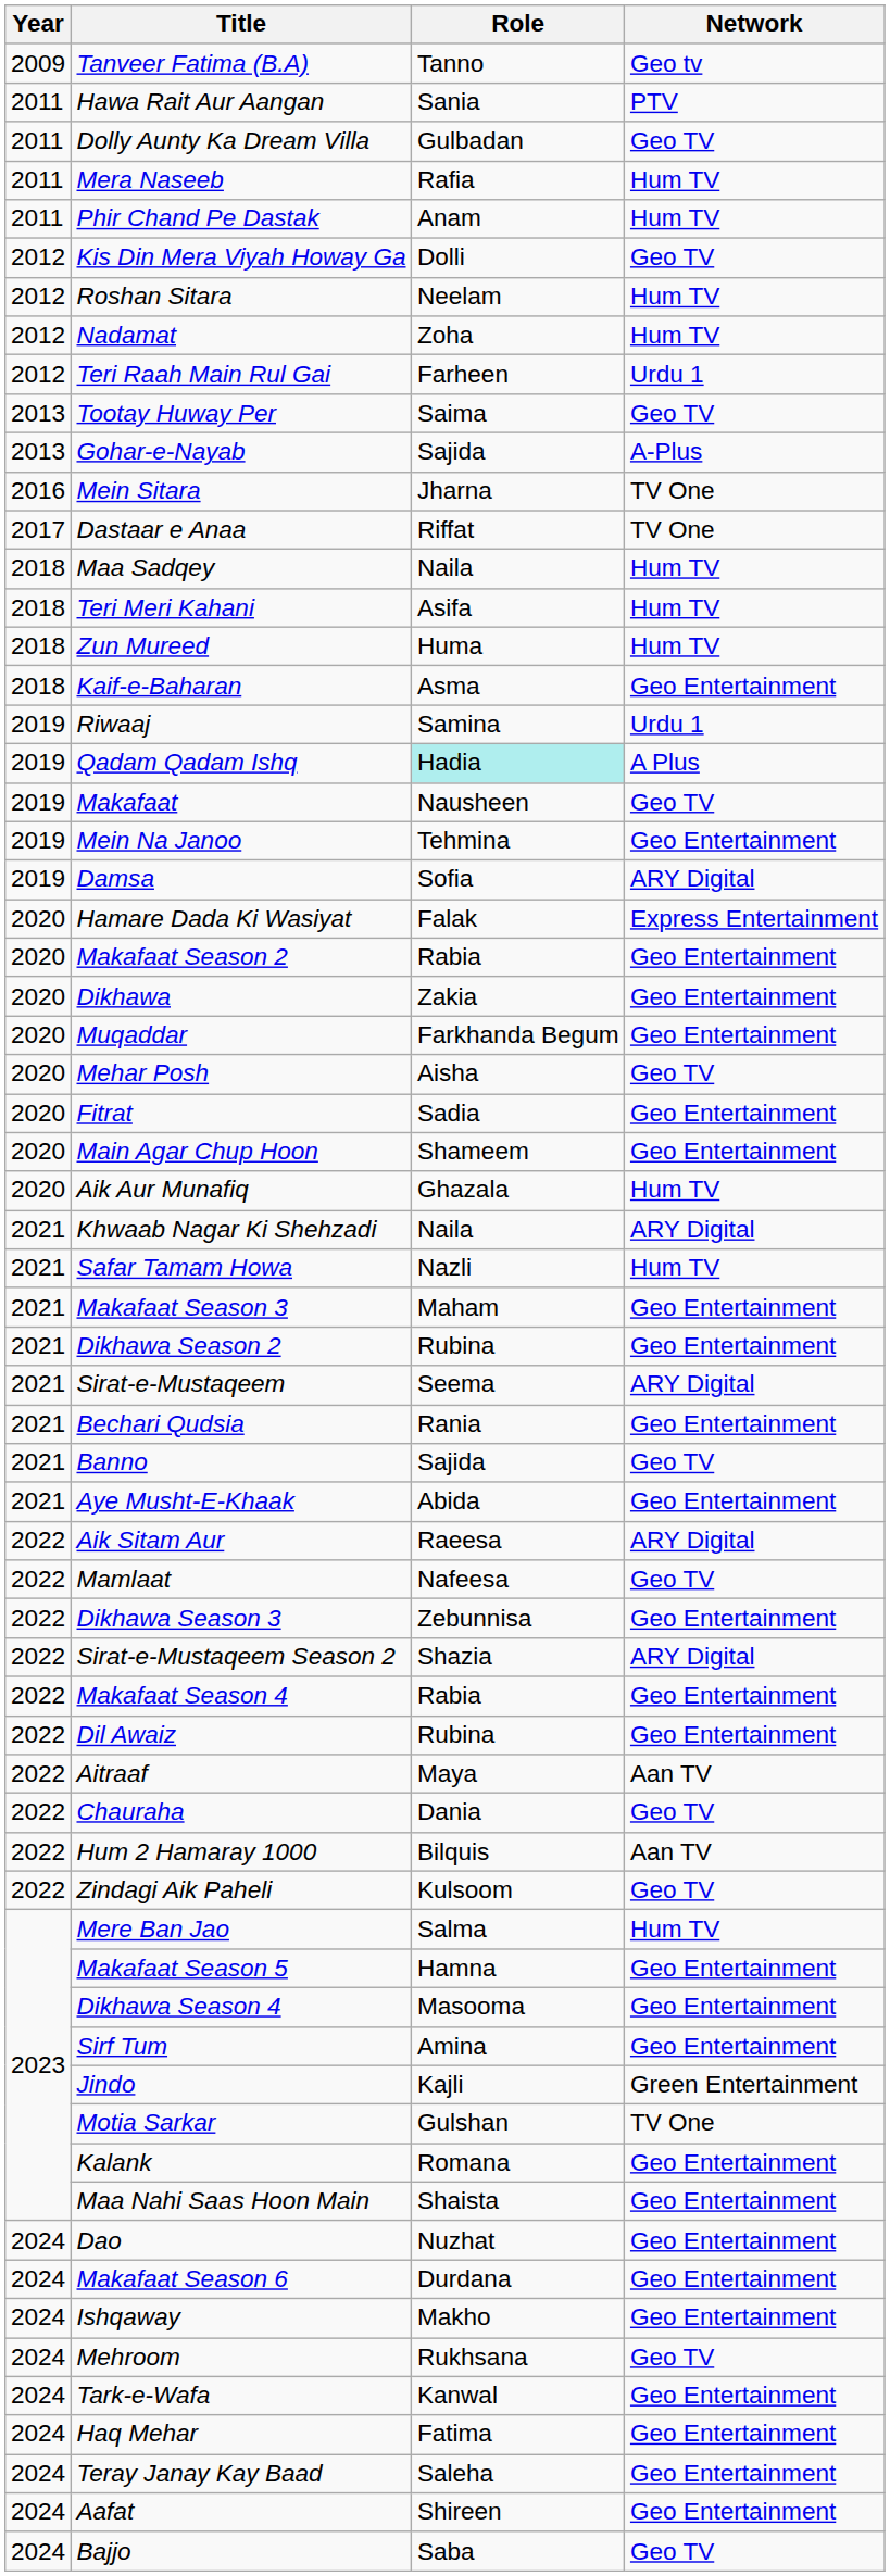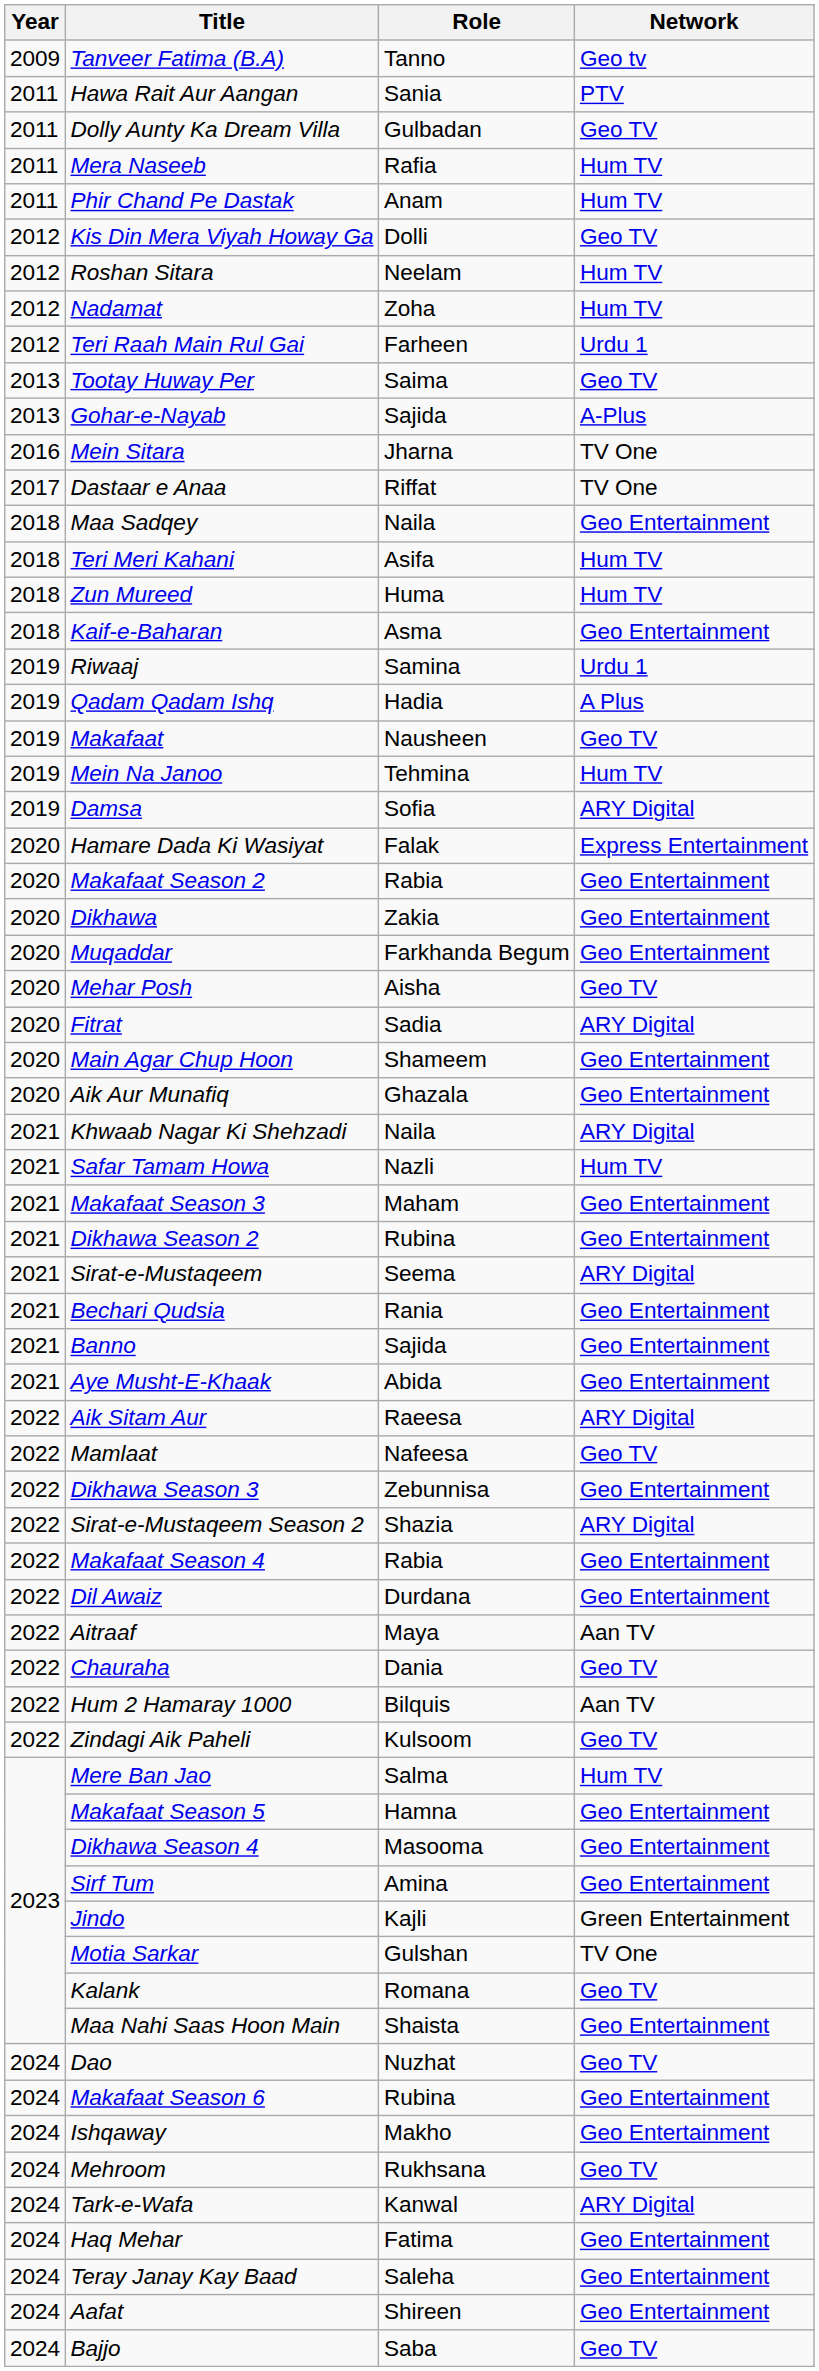 <table class="wikitable sortable plainrowheaders">
 <tr style="text-align:center;">
 <th scope="col">Year</th>
 <th scope="col">Title</th>
 <th scope="col">Role</th>
 <th scope="col">Network</th>
 </tr>
 <tr>
 <td>2009</td>
 <td><em><a href='#'>Tanveer Fatima (B.A)</a></em></td>
 <td>Tanno</td>
 <td><a href='#'>Geo tv </a></td>
 </tr>
 <tr>
 <td>2011</td>
 <td><em>Hawa Rait Aur Aangan</em></td>
 <td>Sania</td>
 <td><a href='#'>PTV</a></td>
 </tr>
 <tr>
 <td>2011</td>
 <td><em>Dolly Aunty Ka Dream Villa</em></td>
 <td>Gulbadan</td>
 <td><a href='#'>Geo TV</a></td>
 </tr>
 <tr>
 <td>2011</td>
 <td><em><a href='#'>Mera Naseeb</a></em></td>
 <td>Rafia</td>
 <td><a href='#'>Hum TV</a></td>
 </tr>
 <tr>
 <td>2011</td>
 <td><em><a href='#'>Phir Chand Pe Dastak</a></em></td>
 <td>Anam</td>
 <td><a href='#'>Hum TV</a></td>
 </tr>
 <tr>
 <td>2012</td>
 <td><em><a href='#'>Kis Din Mera Viyah Howay Ga</a></em></td>
 <td>Dolli</td>
 <td><a href='#'>Geo TV</a></td>
 </tr>
 <tr>
 <td>2012</td>
 <td><em>Roshan Sitara</em></td>
 <td>Neelam</td>
 <td><a href='#'>Hum TV</a></td>
 </tr>
 <tr>
 <td>2012</td>
 <td><em><a href='#'>Nadamat</a></em></td>
 <td>Zoha</td>
 <td><a href='#'>Hum TV</a></td>
 </tr>
 <tr>
 <td>2012</td>
 <td><em><a href='#'>Teri Raah Main Rul Gai</a></em></td>
 <td>Farheen</td>
 <td><a href='#'>Urdu 1</a></td>
 </tr>
 <tr>
 <td>2013</td>
 <td><em><a href='#'>Tootay Huway Per</a></em></td>
 <td>Saima</td>
 <td><a href='#'>Geo TV</a></td>
 </tr>
 <tr>
 <td>2013</td>
 <td><em><a href='#'>Gohar-e-Nayab</a></em></td>
 <td>Sajida</td>
 <td><a href='#'>A-Plus</a></td>
 </tr>
 <tr>
 <td>2016</td>
 <td><em><a href='#'>Mein Sitara</a></em></td>
 <td>Jharna</td>
 <td>TV One</td>
 </tr>
 <tr>
 <td>2017</td>
 <td><em>Dastaar e Anaa</em></td>
 <td>Riffat</td>
 <td>TV One</td>
 </tr>
 <tr>
 <td>2018</td>
 <td><em>Maa Sadqey</em></td>
 <td>Naila</td>
-<td><a href='#'>Hum TV</a></td>
+<td><a href='#'>Geo Entertainment</a></td>
 </tr>
 <tr>
 <td>2018</td>
 <td><em><a href='#'>Teri Meri Kahani</a></em></td>
 <td>Asifa</td>
 <td><a href='#'>Hum TV</a></td>
 </tr>
 <tr>
 <td>2018</td>
 <td><em><a href='#'>Zun Mureed</a></em></td>
 <td>Huma</td>
 <td><a href='#'>Hum TV</a></td>
 </tr>
 <tr>
 <td>2018</td>
 <td><em><a href='#'>Kaif-e-Baharan</a></em></td>
 <td>Asma</td>
 <td><a href='#'>Geo Entertainment</a></td>
 </tr>
 <tr>
 <td>2019</td>
 <td><em>Riwaaj</em></td>
 <td>Samina</td>
 <td><a href='#'>Urdu 1</a></td>
 </tr>
 <tr>
 <td>2019</td>
 <td><em><a href='#'>Qadam Qadam Ishq</a></em></td>
-<td style="background: paleturquoise;">Hadia</td>
+<td>Hadia</td>
 <td><a href='#'>A Plus</a></td>
 </tr>
 <tr>
 <td>2019</td>
 <td><em><a href='#'>Makafaat</a></em></td>
 <td>Nausheen</td>
 <td><a href='#'>Geo TV</a></td>
 </tr>
 <tr>
 <td>2019</td>
 <td><em><a href='#'>Mein Na Janoo</a></em></td>
 <td>Tehmina</td>
-<td><a href='#'>Geo Entertainment</a></td>
+<td><a href='#'>Hum TV</a></td>
 </tr>
 <tr>
 <td>2019</td>
 <td><em><a href='#'>Damsa</a></em></td>
 <td>Sofia</td>
 <td><a href='#'>ARY Digital</a></td>
 </tr>
 <tr>
 <td>2020</td>
 <td><em>Hamare Dada Ki Wasiyat</em></td>
 <td>Falak</td>
 <td><a href='#'>Express Entertainment</a></td>
 </tr>
 <tr>
 <td>2020</td>
 <td><em><a href='#'>Makafaat Season 2</a></em></td>
 <td>Rabia</td>
 <td><a href='#'>Geo Entertainment</a></td>
 </tr>
 <tr>
 <td>2020</td>
 <td><em><a href='#'>Dikhawa</a></em></td>
 <td>Zakia</td>
 <td><a href='#'>Geo Entertainment</a></td>
 </tr>
 <tr>
 <td>2020</td>
 <td><em><a href='#'>Muqaddar</a></em></td>
 <td>Farkhanda Begum</td>
 <td><a href='#'>Geo Entertainment</a></td>
 </tr>
 <tr>
 <td>2020</td>
 <td><em><a href='#'>Mehar Posh</a></em></td>
 <td>Aisha</td>
 <td><a href='#'>Geo TV</a></td>
 </tr>
 <tr>
 <td>2020</td>
 <td><em><a href='#'>Fitrat</a></em></td>
 <td>Sadia</td>
-<td><a href='#'>Geo Entertainment</a></td>
+<td><a href='#'>ARY Digital</a></td>
 </tr>
 <tr>
 <td>2020</td>
 <td><em><a href='#'>Main Agar Chup Hoon</a></em></td>
 <td>Shameem</td>
 <td><a href='#'>Geo Entertainment</a></td>
 </tr>
 <tr>
 <td>2020</td>
 <td><em>Aik Aur Munafiq</em></td>
 <td>Ghazala</td>
-<td><a href='#'>Hum TV</a></td>
+<td><a href='#'>Geo Entertainment</a></td>
 </tr>
 <tr>
 <td>2021</td>
 <td><em>Khwaab Nagar Ki Shehzadi</em></td>
 <td>Naila</td>
 <td><a href='#'>ARY Digital</a></td>
 </tr>
 <tr>
 <td>2021</td>
 <td><em><a href='#'>Safar Tamam Howa</a></em></td>
 <td>Nazli</td>
 <td><a href='#'>Hum TV</a></td>
 </tr>
 <tr>
 <td>2021</td>
 <td><em><a href='#'>Makafaat Season 3</a></em></td>
 <td>Maham</td>
 <td><a href='#'>Geo Entertainment</a></td>
 </tr>
 <tr>
 <td>2021</td>
 <td><em><a href='#'>Dikhawa Season 2</a></em></td>
 <td>Rubina</td>
 <td><a href='#'>Geo Entertainment</a></td>
 </tr>
 <tr>
 <td>2021</td>
 <td><em>Sirat-e-Mustaqeem</em></td>
 <td>Seema</td>
 <td><a href='#'>ARY Digital</a></td>
 </tr>
 <tr>
 <td>2021</td>
 <td><em><a href='#'>Bechari Qudsia</a></em></td>
 <td>Rania</td>
 <td><a href='#'>Geo Entertainment</a></td>
 </tr>
 <tr>
 <td>2021</td>
 <td><em><a href='#'>Banno</a></em></td>
 <td>Sajida</td>
-<td><a href='#'>Geo TV</a></td>
+<td><a href='#'>Geo Entertainment</a></td>
 </tr>
 <tr>
 <td>2021</td>
 <td><em><a href='#'>Aye Musht-E-Khaak</a></em></td>
 <td>Abida</td>
 <td><a href='#'>Geo Entertainment</a></td>
 </tr>
 <tr>
 <td>2022</td>
 <td><em><a href='#'>Aik Sitam Aur</a></em></td>
 <td>Raeesa</td>
 <td><a href='#'>ARY Digital</a></td>
 </tr>
 <tr>
 <td>2022</td>
 <td><em>Mamlaat</em></td>
 <td>Nafeesa</td>
 <td><a href='#'>Geo TV</a></td>
 </tr>
 <tr>
 <td>2022</td>
 <td><em><a href='#'>Dikhawa Season 3</a></em></td>
 <td>Zebunnisa</td>
 <td><a href='#'>Geo Entertainment</a></td>
 </tr>
 <tr>
 <td>2022</td>
 <td><em>Sirat-e-Mustaqeem Season 2</em></td>
 <td>Shazia</td>
 <td><a href='#'>ARY Digital</a></td>
 </tr>
 <tr>
 <td>2022</td>
 <td><em><a href='#'>Makafaat Season 4</a></em></td>
 <td>Rabia</td>
 <td><a href='#'>Geo Entertainment</a></td>
 </tr>
 <tr>
 <td>2022</td>
 <td><em><a href='#'>Dil Awaiz</a></em></td>
-<td>Rubina</td>
+<td>Durdana</td>
 <td><a href='#'>Geo Entertainment</a></td>
 </tr>
 <tr>
 <td>2022</td>
 <td><em>Aitraaf</em></td>
 <td>Maya</td>
 <td>Aan TV</td>
 </tr>
 <tr>
 <td>2022</td>
 <td><em><a href='#'>Chauraha</a></em></td>
 <td>Dania</td>
 <td><a href='#'>Geo TV</a></td>
 </tr>
 <tr>
 <td>2022</td>
 <td><em>Hum 2 Hamaray 1000</em></td>
 <td>Bilquis</td>
 <td>Aan TV</td>
 </tr>
 <tr>
 <td>2022</td>
 <td><em>Zindagi Aik Paheli</em></td>
 <td>Kulsoom</td>
 <td><a href='#'>Geo TV</a></td>
 </tr>
 <tr>
 <td Rowspan="8">2023</td>
 <td><em><a href='#'>Mere Ban Jao</a></em></td>
 <td>Salma</td>
 <td><a href='#'>Hum TV</a></td>
 </tr>
 <tr>
 <td><em><a href='#'>Makafaat Season 5</a></em></td>
 <td>Hamna</td>
 <td><a href='#'>Geo Entertainment</a></td>
 </tr>
 <tr>
 <td><em><a href='#'>Dikhawa Season 4</a></em></td>
 <td>Masooma</td>
 <td><a href='#'>Geo Entertainment</a></td>
 </tr>
 <tr>
 <td><em><a href='#'>Sirf Tum</a></em></td>
 <td>Amina</td>
 <td><a href='#'>Geo Entertainment</a></td>
 </tr>
 <tr>
 <td><em><a href='#'>Jindo</a></em></td>
 <td>Kajli</td>
 <td>Green Entertainment</td>
 </tr>
 <tr>
 <td><em><a href='#'>Motia Sarkar</a></em></td>
 <td>Gulshan</td>
 <td>TV One</td>
 </tr>
 <tr>
 <td><em>Kalank</em></td>
 <td>Romana</td>
-<td><a href='#'>Geo Entertainment</a></td>
+<td><a href='#'>Geo TV</a></td>
 </tr>
 <tr>
 <td><em>Maa Nahi Saas Hoon Main</em></td>
 <td>Shaista</td>
 <td><a href='#'>Geo Entertainment</a></td>
 </tr>
 <tr>
 <td>2024</td>
 <td><em>Dao</em></td>
 <td>Nuzhat</td>
-<td><a href='#'>Geo Entertainment</a></td>
+<td><a href='#'>Geo TV</a></td>
 </tr>
 <tr>
 <td>2024</td>
 <td><em><a href='#'>Makafaat Season 6</a></em></td>
-<td>Durdana</td>
+<td>Rubina</td>
 <td><a href='#'>Geo Entertainment</a></td>
 </tr>
 <tr>
 <td>2024</td>
 <td><em>Ishqaway</em></td>
 <td>Makho</td>
 <td><a href='#'>Geo Entertainment</a></td>
 </tr>
 <tr>
 <td>2024</td>
 <td><em>Mehroom</em></td>
 <td>Rukhsana</td>
 <td><a href='#'>Geo TV</a></td>
 </tr>
 <tr>
 <td>2024</td>
 <td><em>Tark-e-Wafa</em></td>
 <td>Kanwal</td>
-<td><a href='#'>Geo Entertainment</a></td>
+<td><a href='#'>ARY Digital</a></td>
 </tr>
 <tr>
 <td>2024</td>
 <td><em>Haq Mehar</em></td>
 <td>Fatima</td>
 <td><a href='#'>Geo Entertainment</a></td>
 </tr>
 <tr>
 <td>2024</td>
 <td><em>Teray Janay Kay Baad</em></td>
 <td>Saleha</td>
 <td><a href='#'>Geo Entertainment</a></td>
 </tr>
 <tr>
 <td>2024</td>
 <td><em>Aafat</em></td>
 <td>Shireen</td>
 <td><a href='#'>Geo Entertainment</a></td>
 </tr>
 <tr>
 <td>2024</td>
 <td><em>Bajjo</em></td>
 <td>Saba</td>
 <td><a href='#'>Geo TV</a></td>
 </tr>
 </table>
